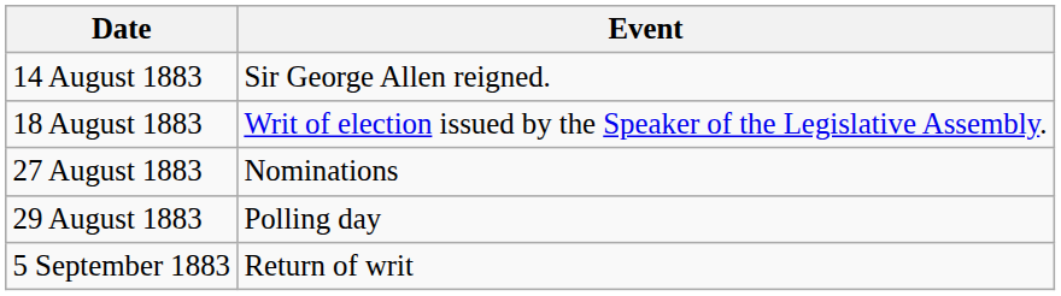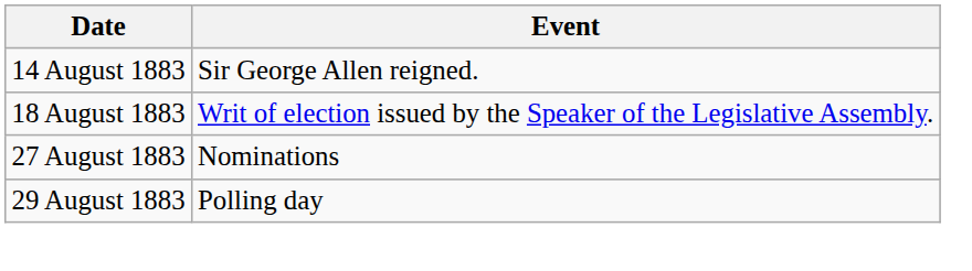 <table class="wikitable">
 <tr>
 <th>Date</th>
 <th>Event</th>
 </tr>
 <tr>
 <td>14 August 1883</td>
 <td>Sir George Allen reigned.</td>
 </tr>
 <tr>
 <td>18 August 1883</td>
 <td><a href='#'>Writ of election</a> issued by the <a href='#'>Speaker of the Legislative Assembly</a>.</td>
 </tr>
 <tr>
 <td>27 August 1883</td>
 <td>Nominations</td>
 </tr>
 <tr>
 <td>29 August 1883</td>
 <td>Polling day</td>
 </tr>
-<tr>
-<td>5 September 1883</td>
-<td>Return of writ</td>
-</tr>
 </table>
